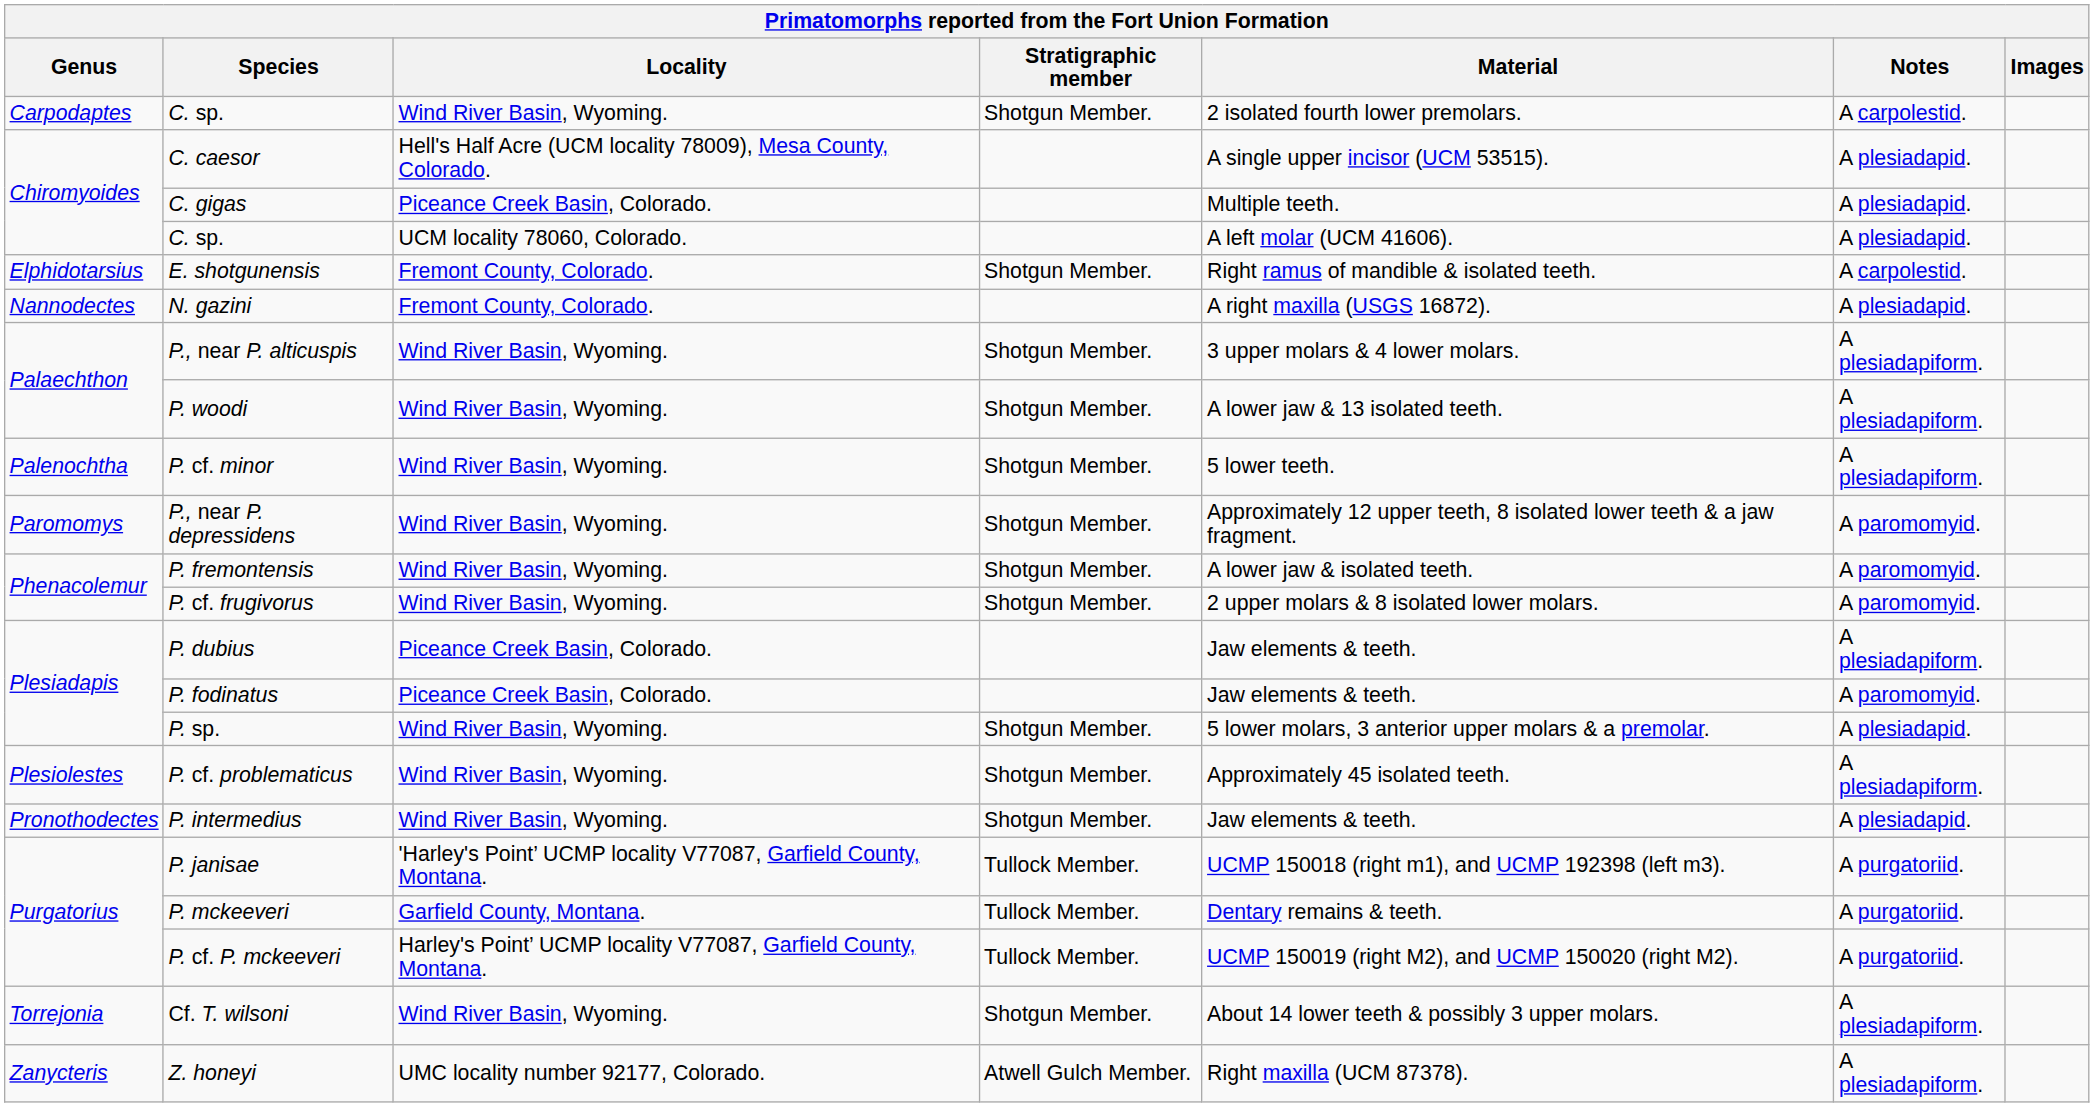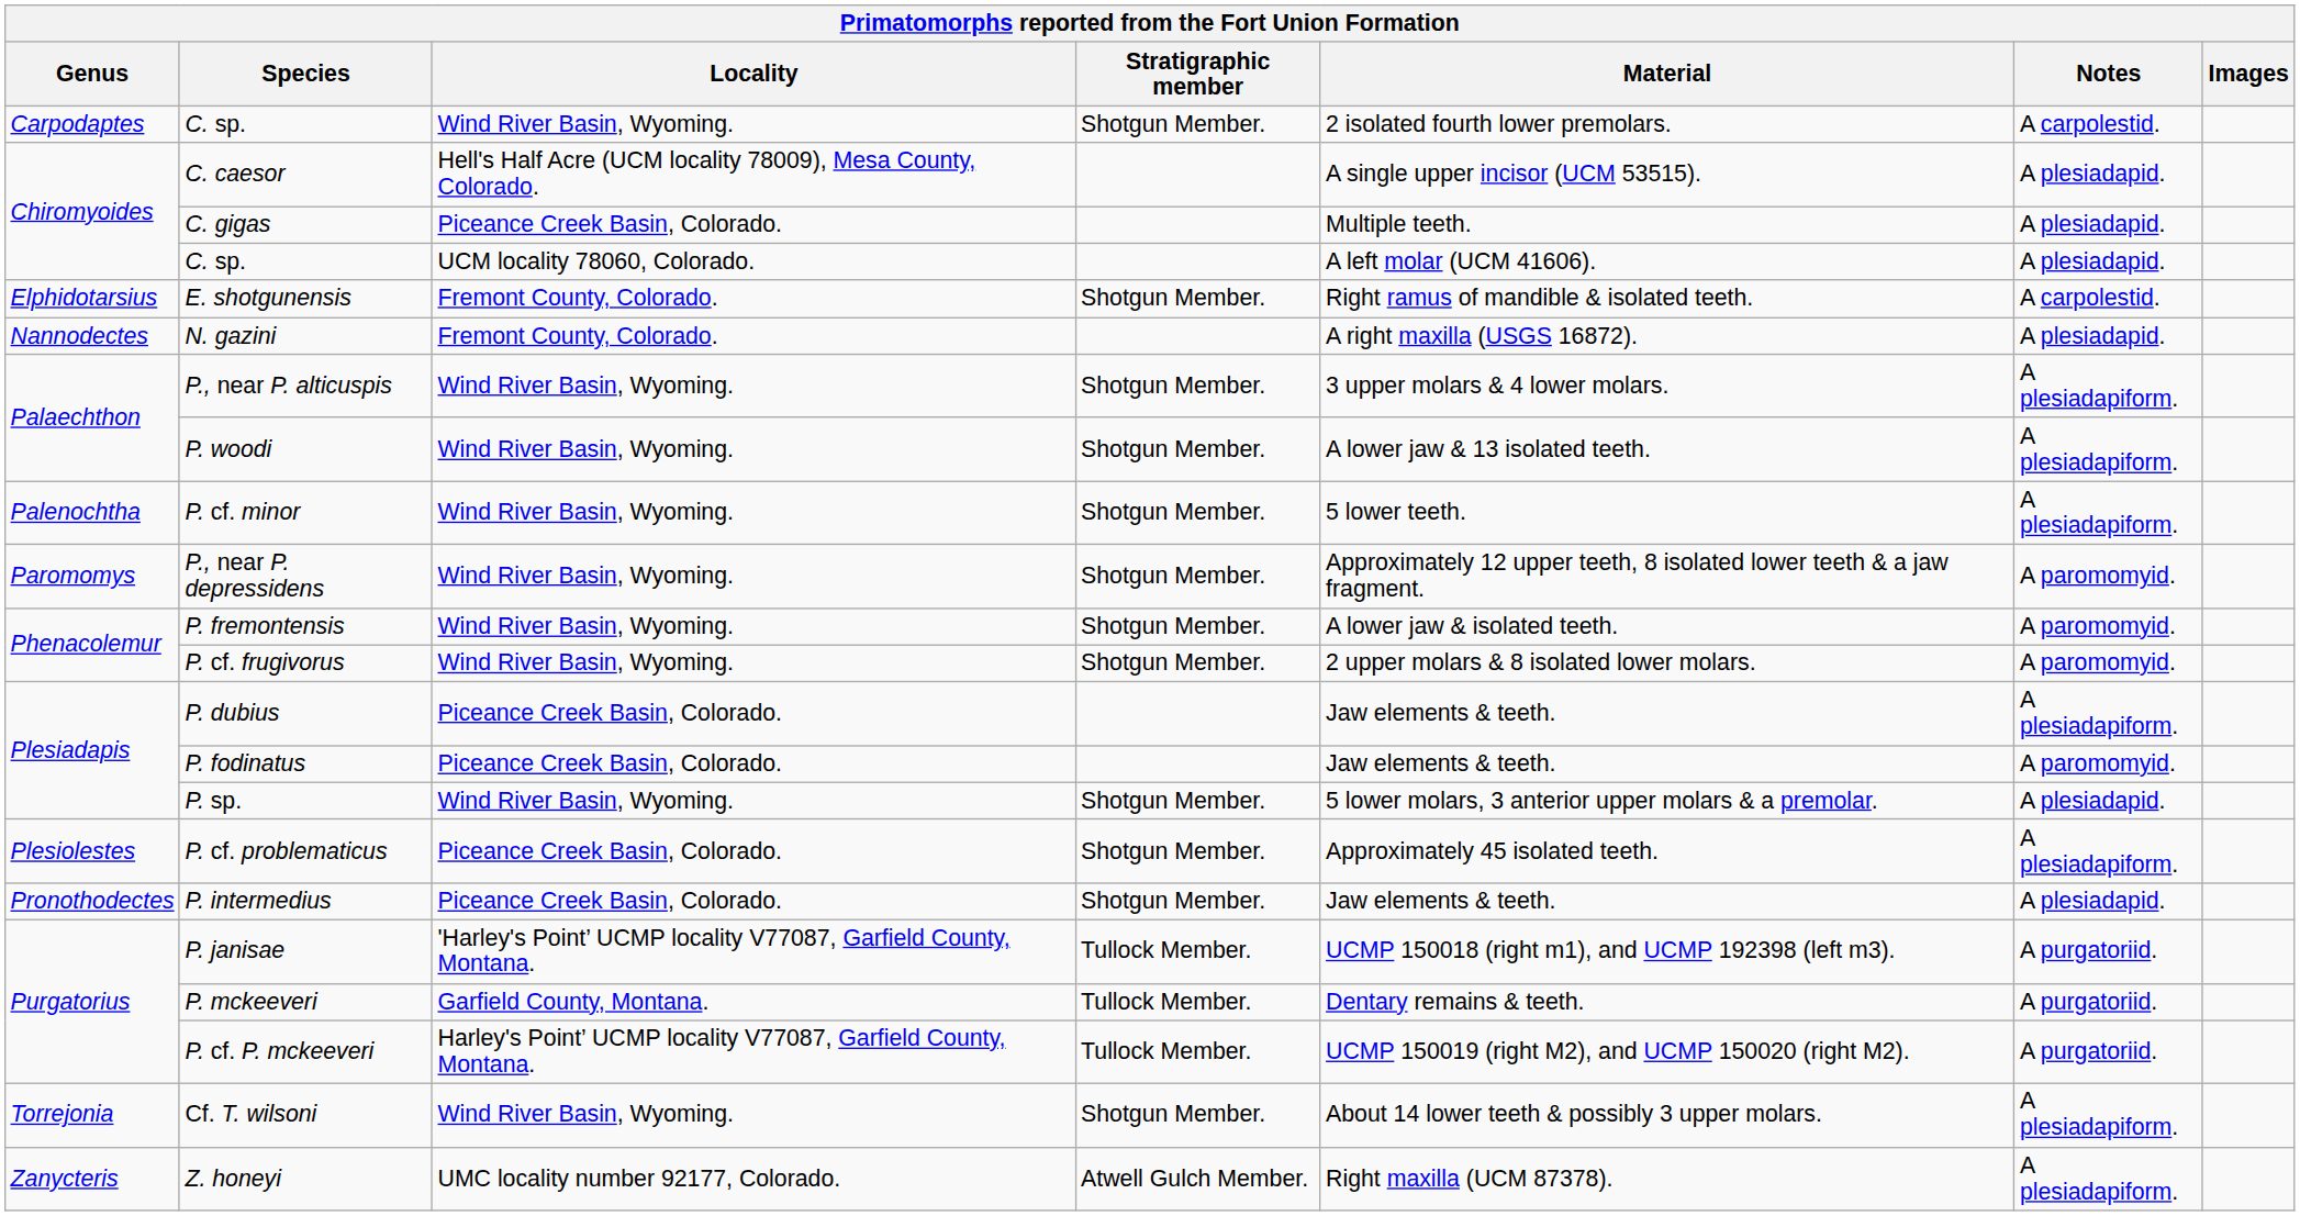 <table class="wikitable" align="center">
 <tr>
 <th colspan="7" align="center"><strong><a href='#'>Primatomorphs</a> reported from the Fort Union Formation</strong></th>
 </tr>
 <tr>
 <th>Genus</th>
 <th>Species</th>
 <th>Locality</th>
 <th><strong>Stratigraphic member</strong></th>
 <th><strong>Material</strong></th>
 <th>Notes</th>
 <th>Images</th>
 </tr>
 <tr>
 <td><em><a href='#'>Carpodaptes</a></em></td>
 <td><em>C.</em> sp.</td>
 <td><a href='#'>Wind River Basin</a>, Wyoming.</td>
 <td>Shotgun Member.</td>
 <td>2 isolated fourth lower premolars.</td>
 <td>A <a href='#'>carpolestid</a>.</td>
 <td></td>
 </tr>
 <tr>
 <td rowspan="3"><em><a href='#'>Chiromyoides</a></em></td>
 <td><em>C. caesor</em></td>
 <td>Hell's Half Acre (UCM locality 78009), <a href='#'>Mesa County, Colorado</a>.</td>
 <td></td>
 <td>A single upper <a href='#'>incisor</a> (<a href='#'>UCM</a> 53515).</td>
 <td>A <a href='#'>plesiadapid</a>.</td>
 <td></td>
 </tr>
 <tr>
 <td><em>C. gigas</em></td>
 <td><a href='#'>Piceance Creek Basin</a>, Colorado.</td>
 <td></td>
 <td>Multiple teeth.</td>
 <td>A <a href='#'>plesiadapid</a>.</td>
 <td></td>
 </tr>
 <tr>
 <td><em>C.</em>  sp.</td>
 <td>UCM locality 78060, Colorado.</td>
 <td></td>
 <td>A left <a href='#'>molar</a> (UCM 41606).</td>
 <td>A <a href='#'>plesiadapid</a>.</td>
 <td></td>
 </tr>
 <tr>
 <td><em><a href='#'>Elphidotarsius</a></em></td>
 <td><em>E. shotgunensis</em></td>
 <td><a href='#'>Fremont County, Colorado</a>.</td>
 <td>Shotgun Member.</td>
 <td>Right <a href='#'>ramus</a> of mandible & isolated teeth.</td>
 <td>A <a href='#'>carpolestid</a>.</td>
 <td></td>
 </tr>
 <tr>
 <td><em><a href='#'>Nannodectes</a></em></td>
 <td><em>N. gazini</em></td>
 <td><a href='#'>Fremont County, Colorado</a>.</td>
 <td></td>
 <td>A right <a href='#'>maxilla</a> (<a href='#'>USGS</a> 16872).</td>
 <td>A <a href='#'>plesiadapid</a>.</td>
 <td></td>
 </tr>
 <tr>
 <td rowspan="2"><em><a href='#'>Palaechthon</a></em></td>
 <td><em>P.,</em> near <em>P. alticuspis</em></td>
 <td><a href='#'>Wind River Basin</a>, Wyoming.</td>
 <td>Shotgun Member.</td>
 <td>3 upper molars & 4 lower molars.</td>
 <td>A <a href='#'>plesiadapiform</a>.</td>
 <td></td>
 </tr>
 <tr>
 <td><em>P. woodi</em></td>
 <td><a href='#'>Wind River Basin</a>, Wyoming.</td>
 <td>Shotgun Member.</td>
 <td>A lower jaw & 13 isolated teeth.</td>
 <td>A <a href='#'>plesiadapiform</a>.</td>
 <td></td>
 </tr>
 <tr>
 <td><em><a href='#'>Palenochtha</a></em></td>
 <td><em>P.</em> cf. <em>minor</em></td>
 <td><a href='#'>Wind River Basin</a>, Wyoming.</td>
 <td>Shotgun Member.</td>
 <td>5 lower teeth.</td>
 <td>A <a href='#'>plesiadapiform</a>.</td>
 <td></td>
 </tr>
 <tr>
 <td><em><a href='#'>Paromomys</a></em></td>
 <td><em>P.,</em> near <em>P. depressidens</em></td>
 <td><a href='#'>Wind River Basin</a>, Wyoming.</td>
 <td>Shotgun Member.</td>
 <td>Approximately 12 upper teeth, 8 isolated lower teeth & a jaw fragment.</td>
 <td>A <a href='#'>paromomyid</a>.</td>
 <td></td>
 </tr>
 <tr>
 <td rowspan="2"><em><a href='#'>Phenacolemur</a></em></td>
 <td><em>P. fremontensis</em></td>
 <td><a href='#'>Wind River Basin</a>, Wyoming.</td>
 <td>Shotgun Member.</td>
 <td>A lower jaw & isolated teeth.</td>
 <td>A <a href='#'>paromomyid</a>.</td>
 <td></td>
 </tr>
 <tr>
 <td><em>P.</em> cf. <em>frugivorus</em></td>
 <td><a href='#'>Wind River Basin</a>, Wyoming.</td>
 <td>Shotgun Member.</td>
 <td>2 upper molars & 8 isolated lower molars.</td>
 <td>A <a href='#'>paromomyid</a>.</td>
 <td></td>
 </tr>
 <tr>
 <td rowspan="3"><em><a href='#'>Plesiadapis</a></em></td>
 <td><em>P. dubius</em></td>
 <td><a href='#'>Piceance Creek Basin</a>, Colorado.</td>
 <td></td>
 <td>Jaw elements & teeth.</td>
 <td>A <a href='#'>plesiadapiform</a>.</td>
 <td></td>
 </tr>
 <tr>
 <td><em>P. fodinatus</em></td>
 <td><a href='#'>Piceance Creek Basin</a>, Colorado.</td>
 <td></td>
 <td>Jaw elements & teeth.</td>
 <td>A <a href='#'>paromomyid</a>.</td>
 <td></td>
 </tr>
 <tr>
 <td><em>P.</em> sp.</td>
 <td><a href='#'>Wind River Basin</a>, Wyoming.</td>
 <td>Shotgun Member.</td>
 <td>5 lower molars, 3 anterior upper molars & a <a href='#'>premolar</a>.</td>
 <td>A <a href='#'>plesiadapid</a>.</td>
 <td></td>
 </tr>
 <tr>
 <td><em><a href='#'>Plesiolestes</a></em></td>
 <td><em>P.</em> cf. <em>problematicus</em></td>
-<td><a href='#'>Wind River Basin</a>, Wyoming.</td>
+<td><a href='#'>Piceance Creek Basin</a>, Colorado.</td>
 <td>Shotgun Member.</td>
 <td>Approximately 45 isolated teeth.</td>
 <td>A <a href='#'>plesiadapiform</a>.</td>
 <td></td>
 </tr>
 <tr>
 <td><em><a href='#'>Pronothodectes</a></em></td>
 <td><em>P. intermedius</em></td>
-<td><a href='#'>Wind River Basin</a>, Wyoming.</td>
+<td><a href='#'>Piceance Creek Basin</a>, Colorado.</td>
 <td>Shotgun Member.</td>
 <td>Jaw elements & teeth.</td>
 <td>A <a href='#'>plesiadapid</a>.</td>
 <td></td>
 </tr>
 <tr>
 <td rowspan="3"><em><a href='#'>Purgatorius</a></em></td>
 <td><em>P. janisae</em></td>
 <td>'Harley's Point’ UCMP locality V77087, <a href='#'>Garfield County, Montana</a>.</td>
 <td>Tullock Member.</td>
 <td><a href='#'>UCMP</a> 150018 (right m1), and <a href='#'>UCMP</a> 192398 (left m3).</td>
 <td>A <a href='#'>purgatoriid</a>.</td>
 <td></td>
 </tr>
 <tr>
 <td><em>P. mckeeveri</em></td>
 <td><a href='#'>Garfield County, Montana</a>.</td>
 <td>Tullock Member.</td>
 <td><a href='#'>Dentary</a> remains & teeth.</td>
 <td>A <a href='#'>purgatoriid</a>.</td>
 <td></td>
 </tr>
 <tr>
 <td><em>P.</em> cf. <em>P. mckeeveri</em></td>
 <td>Harley's Point’ UCMP locality V77087, <a href='#'>Garfield County, Montana</a>.</td>
 <td>Tullock Member.</td>
 <td><a href='#'>UCMP</a> 150019 (right M2), and <a href='#'>UCMP</a> 150020 (right M2).</td>
 <td>A <a href='#'>purgatoriid</a>.</td>
 <td></td>
 </tr>
 <tr>
 <td><em><a href='#'>Torrejonia</a></em></td>
 <td>Cf. <em>T. wilsoni</em></td>
 <td><a href='#'>Wind River Basin</a>, Wyoming.</td>
 <td>Shotgun Member.</td>
 <td>About 14 lower teeth & possibly 3 upper molars.</td>
 <td>A <a href='#'>plesiadapiform</a>.</td>
 <td></td>
 </tr>
 <tr>
 <td><em><a href='#'>Zanycteris</a></em></td>
 <td><em>Z. honeyi</em></td>
 <td>UMC locality number 92177, Colorado.</td>
 <td>Atwell Gulch Member.</td>
 <td>Right <a href='#'>maxilla</a> (UCM 87378).</td>
 <td>A <a href='#'>plesiadapiform</a>.</td>
 <td></td>
 </tr>
 </table>
